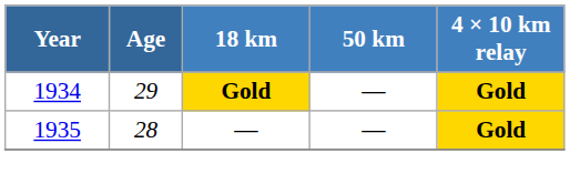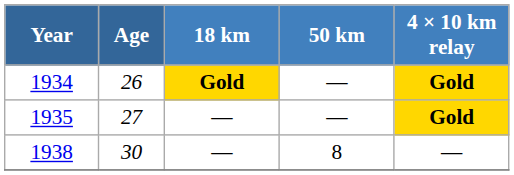 <table class="wikitable" style="font-size:95%; text-align:center; border:grey solid 1px; border-collapse:collapse; background:#ffffff;">
 <tr>
 <th style="background-color:#369; color:white; width:60px;"> Year </th>
 <th style="background-color:#369; color:white; width:40px;"> Age </th>
 <th style="background-color:#4180be; color:white; width:75px;"> 18 km </th>
 <th style="background-color:#4180be; color:white; width:75px;"> 50 km </th>
 <th style="background-color:#4180be; color:white; width:75px;"> 4 × 10 km <br> relay </th>
 </tr>
 <tr>
 <td><a href='#'>1934</a></td>
-<td><em>29</em></td>
+<td><em>26</em></td>
 <td style="background:gold;"><strong>Gold</strong></td>
 <td>—</td>
 <td style="background:gold;"><strong>Gold</strong></td>
 </tr>
 <tr>
 <td><a href='#'>1935</a></td>
-<td><em>28</em></td>
+<td><em>27</em></td>
 <td>—</td>
 <td>—</td>
 <td style="background:gold;"><strong>Gold</strong></td>
 </tr>
 <tr>
+<td><a href='#'>1938</a></td>
+<td><em>30</em></td>
+<td>—</td>
+<td>8</td>
+<td>—</td>
+</tr>
+<tr>
 </tr>
 </table>
